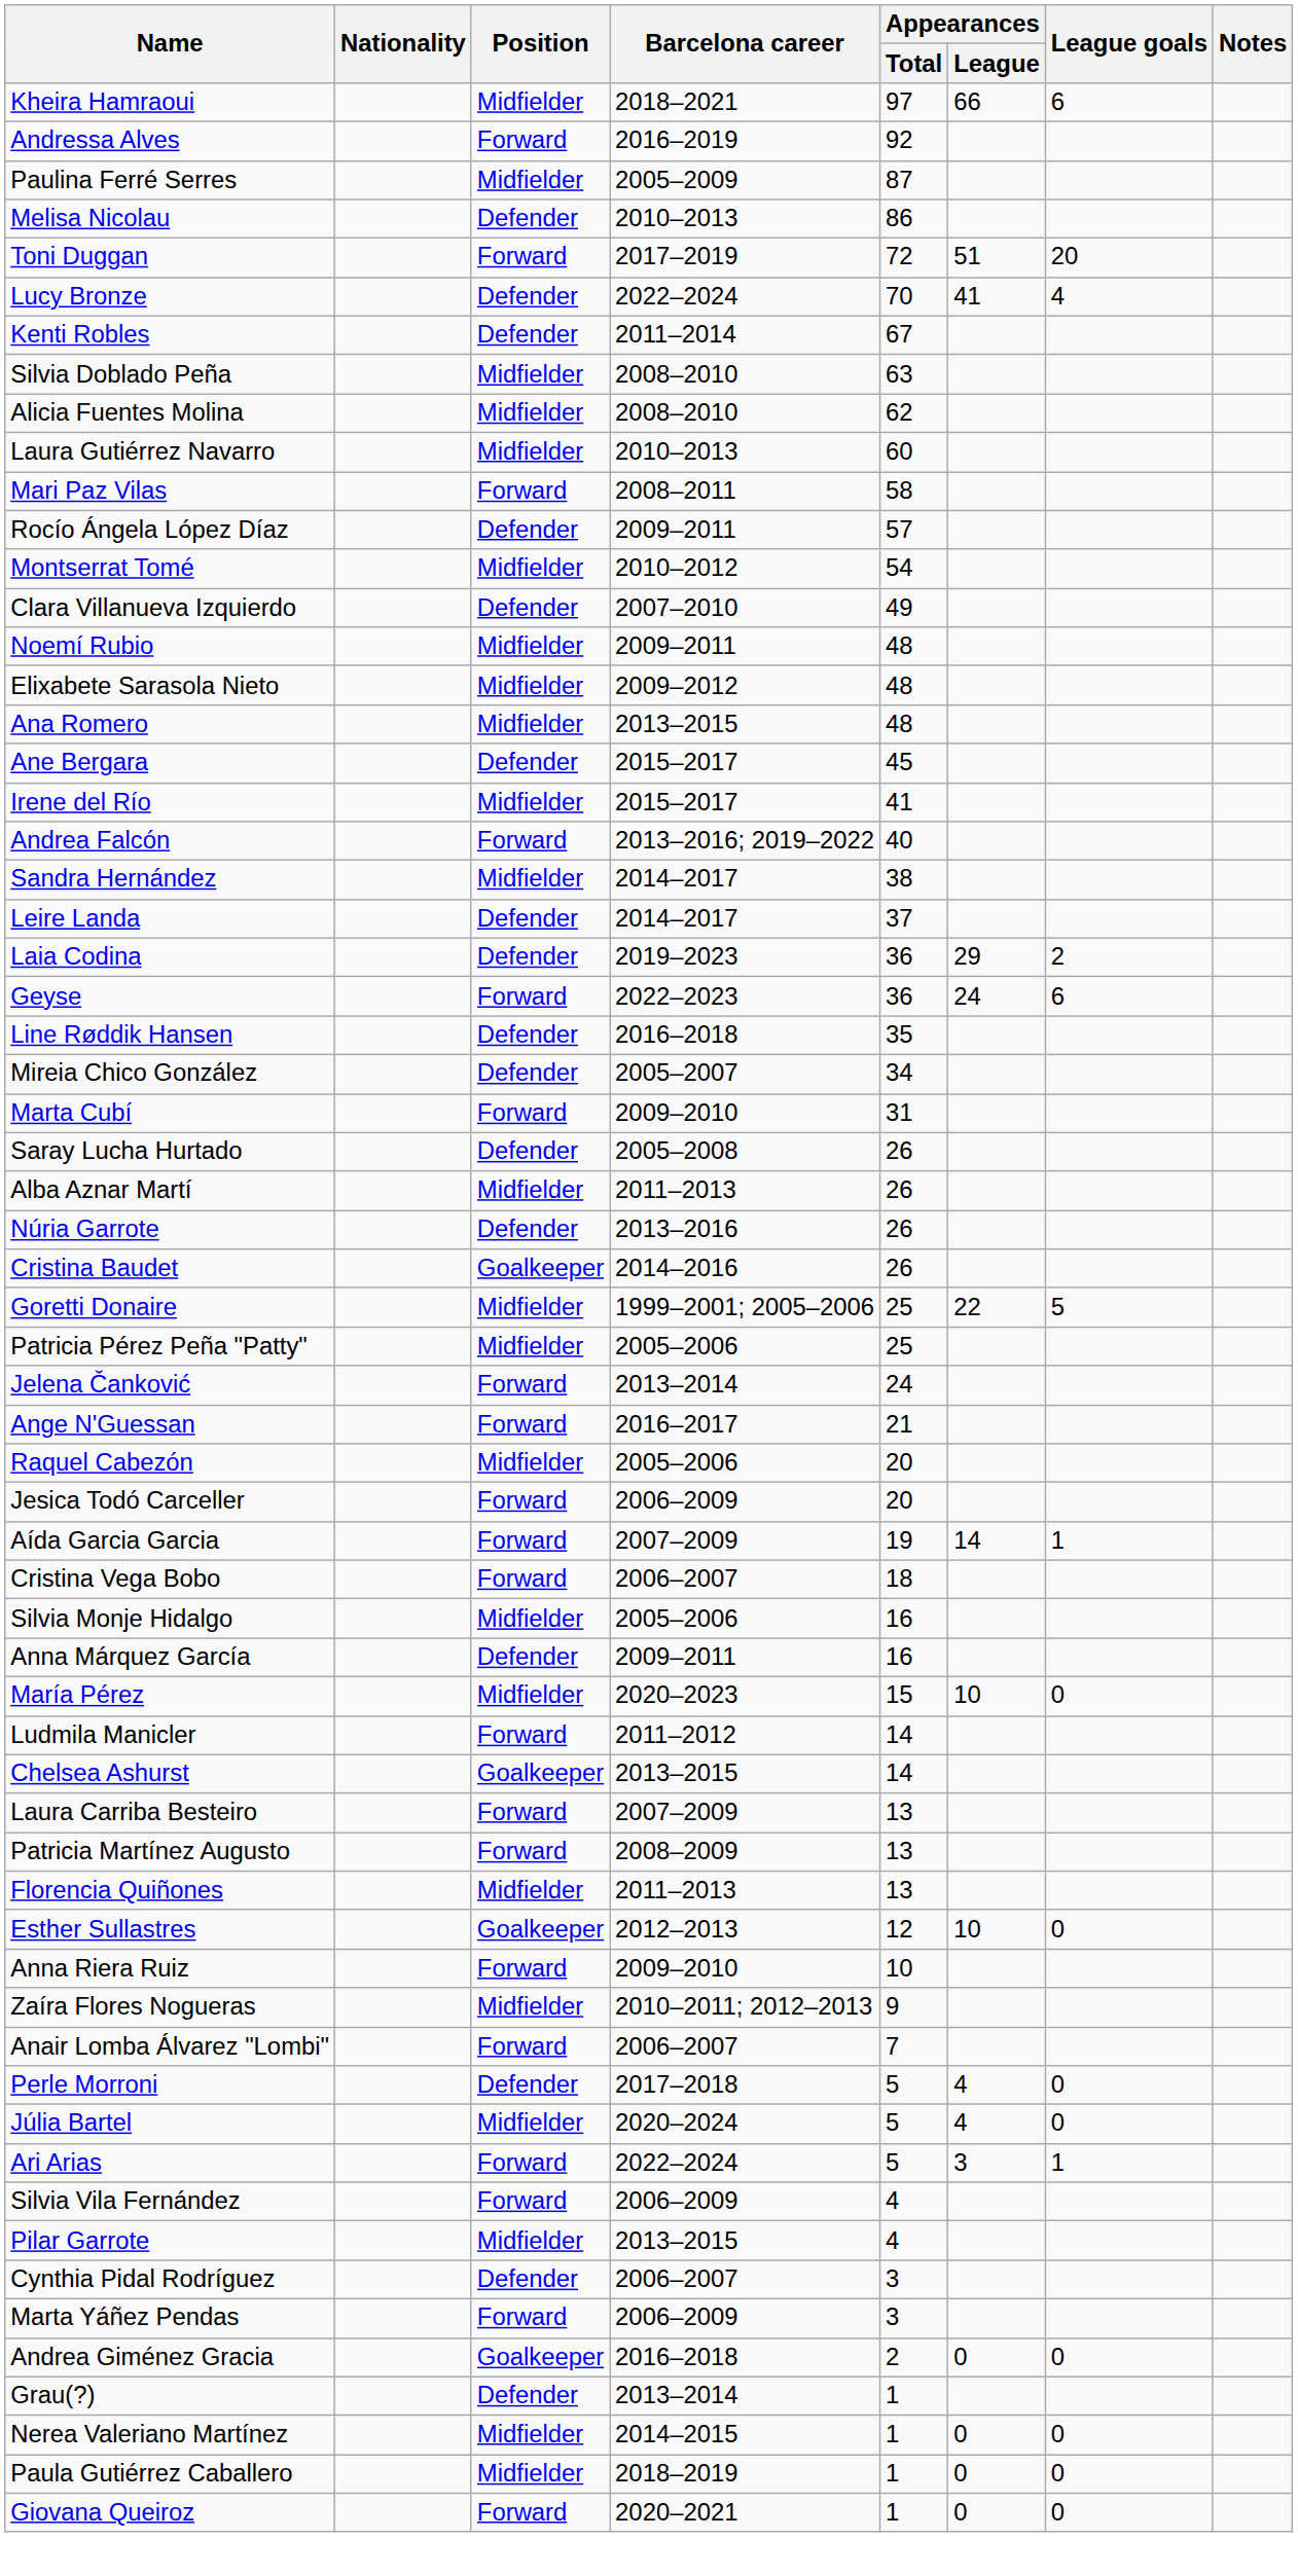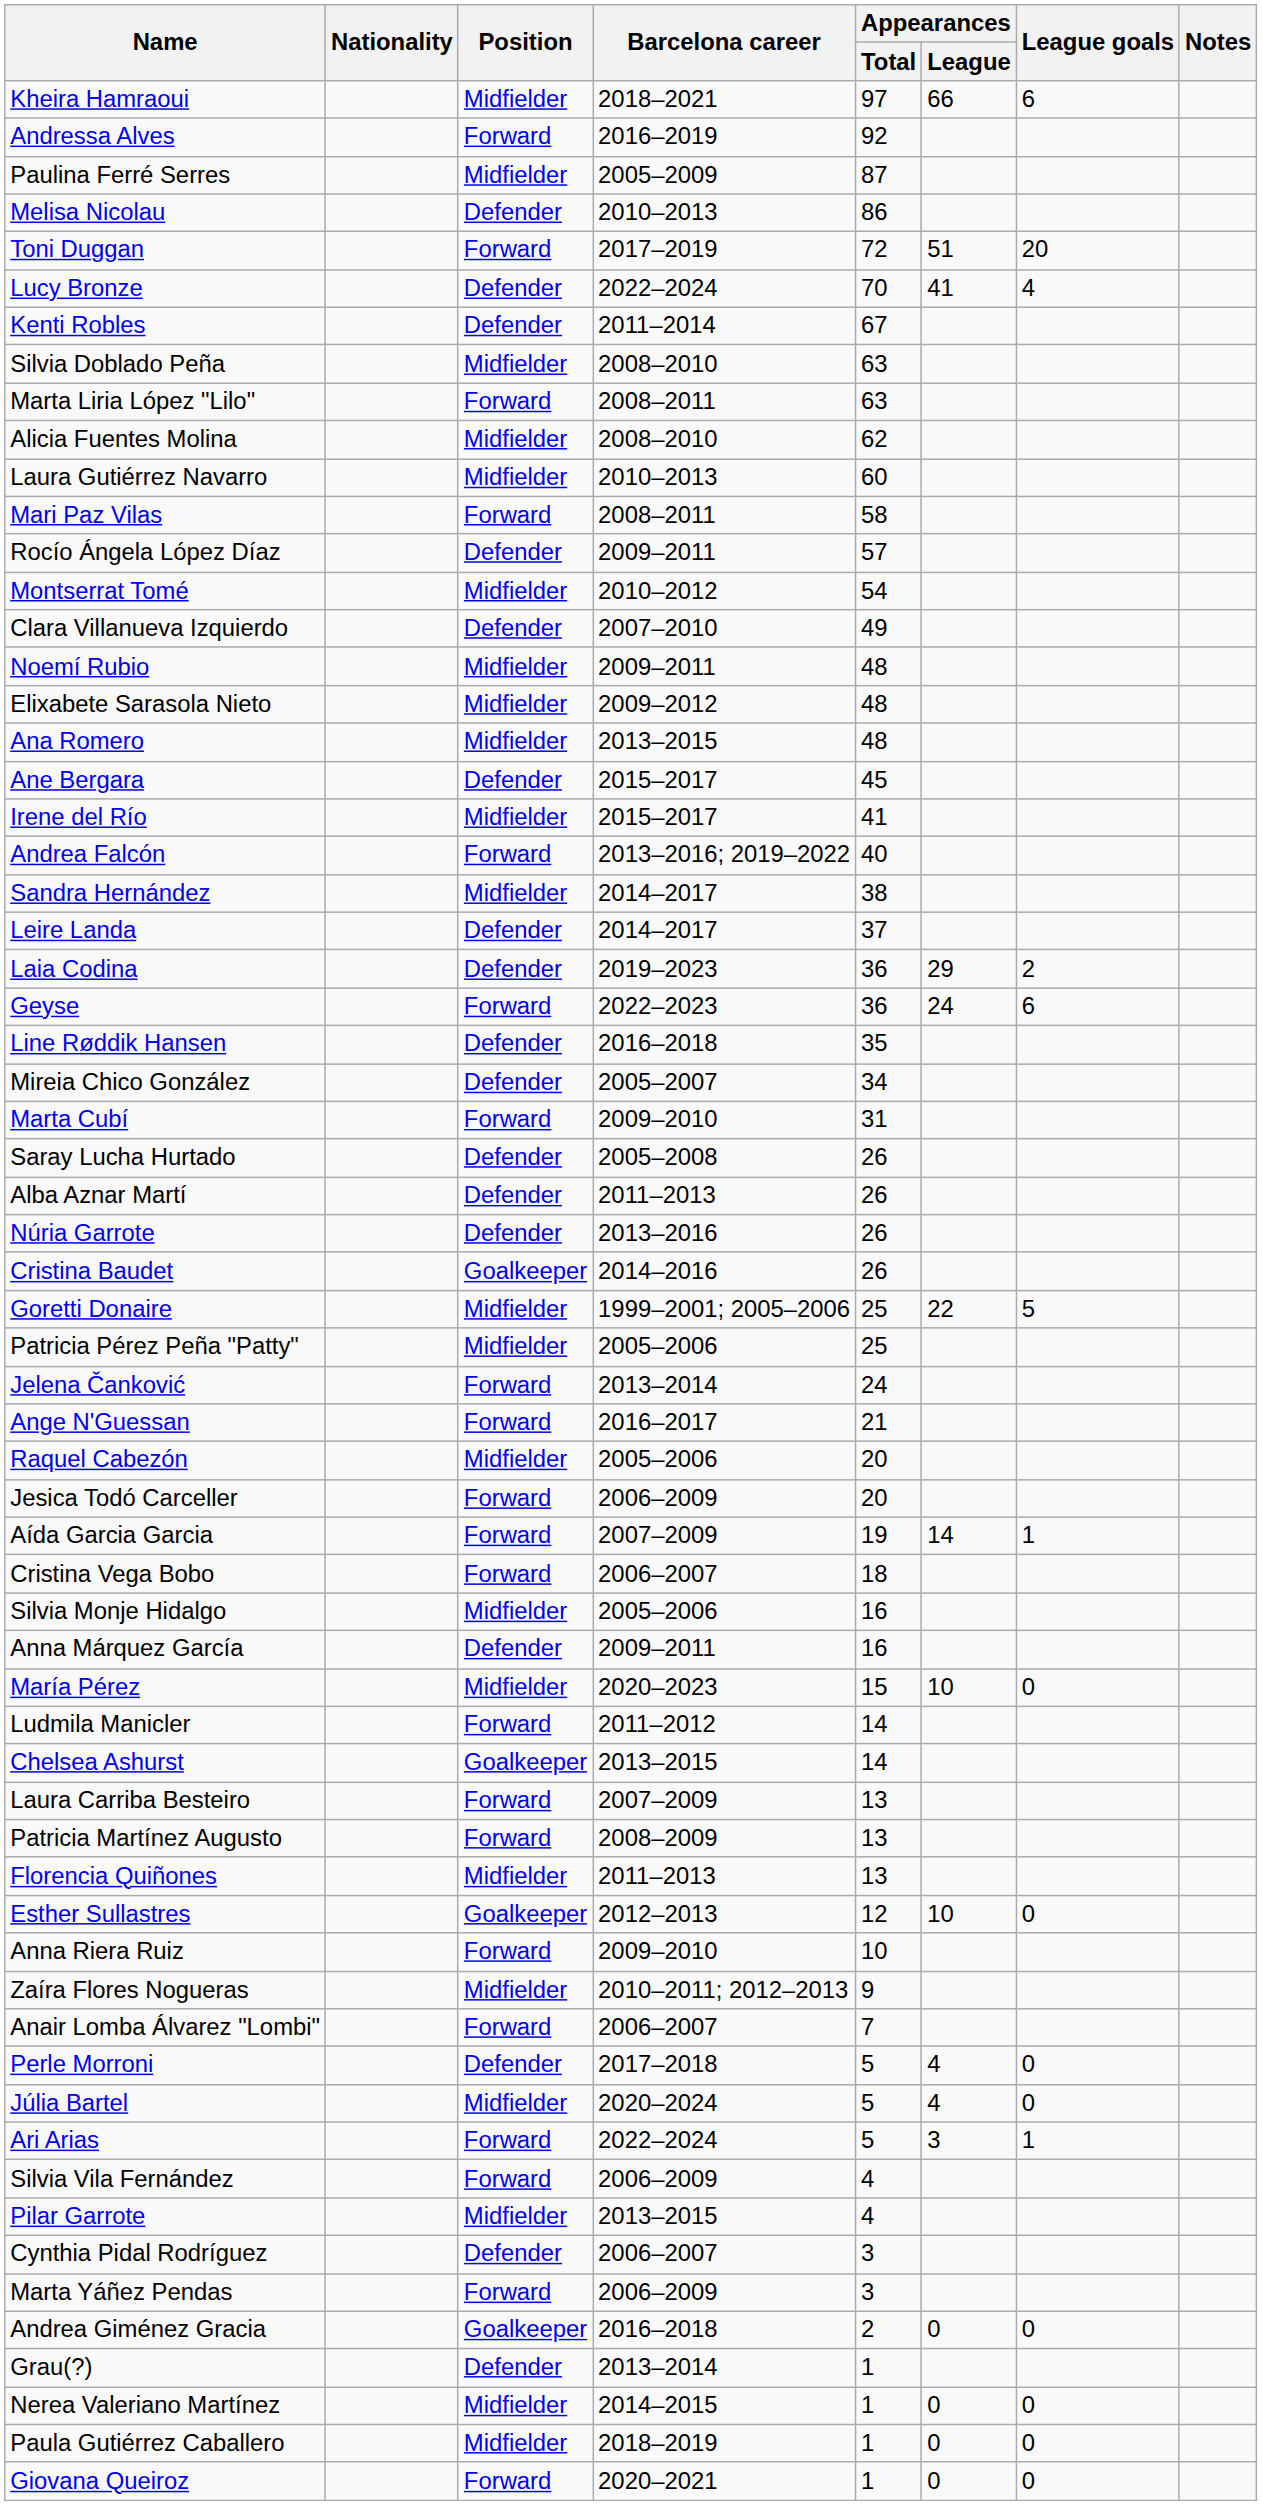 <table class="wikitable sortable">
 <tr>
 <th rowspan="2">Name</th>
 <th rowspan="2">Nationality</th>
 <th rowspan="2">Position</th>
 <th rowspan="2">Barcelona career</th>
 <th colspan="2">Appearances</th>
 <th rowspan="2">League goals</th>
 <th rowspan="2">Notes</th>
 </tr>
 <tr>
 <th>Total</th>
 <th>League</th>
 </tr>
 <tr>
 <td><a href='#'>Kheira Hamraoui</a></td>
 <td></td>
 <td><a href='#'>Midfielder</a></td>
 <td>2018–2021</td>
 <td>97</td>
 <td>66</td>
 <td>6</td>
 <td></td>
 </tr>
 <tr>
 <td><a href='#'>Andressa Alves</a></td>
 <td></td>
 <td><a href='#'>Forward</a></td>
 <td>2016–2019</td>
 <td>92</td>
 <td></td>
 <td></td>
 <td></td>
 </tr>
 <tr>
 <td>Paulina Ferré Serres</td>
 <td></td>
 <td><a href='#'>Midfielder</a></td>
 <td>2005–2009</td>
 <td>87</td>
 <td></td>
 <td></td>
 <td></td>
 </tr>
 <tr>
 <td><a href='#'>Melisa Nicolau</a></td>
 <td></td>
 <td><a href='#'>Defender</a></td>
 <td>2010–2013</td>
 <td>86</td>
 <td></td>
 <td></td>
 <td></td>
 </tr>
 <tr>
 <td><a href='#'>Toni Duggan</a></td>
 <td></td>
 <td><a href='#'>Forward</a></td>
 <td>2017–2019</td>
 <td>72</td>
 <td>51</td>
 <td>20</td>
 <td></td>
 </tr>
 <tr>
 <td><a href='#'>Lucy Bronze</a></td>
 <td></td>
 <td><a href='#'>Defender</a></td>
 <td>2022–2024</td>
 <td>70</td>
 <td>41</td>
 <td>4</td>
 <td></td>
 </tr>
 <tr>
 <td><a href='#'>Kenti Robles</a></td>
 <td></td>
 <td><a href='#'>Defender</a></td>
 <td>2011–2014</td>
 <td>67</td>
 <td></td>
 <td></td>
 <td></td>
 </tr>
 <tr>
 <td>Silvia Doblado Peña</td>
 <td></td>
 <td><a href='#'>Midfielder</a></td>
 <td>2008–2010</td>
+<td>63</td>
+<td></td>
+<td></td>
+<td></td>
+</tr>
+<tr>
+<td>Marta Liria López "Lilo"</td>
+<td></td>
+<td><a href='#'>Forward</a></td>
+<td>2008–2011</td>
 <td>63</td>
 <td></td>
 <td></td>
 <td></td>
 </tr>
 <tr>
 <td>Alicia Fuentes Molina</td>
 <td></td>
 <td><a href='#'>Midfielder</a></td>
 <td>2008–2010</td>
 <td>62</td>
 <td></td>
 <td></td>
 <td></td>
 </tr>
 <tr>
 <td>Laura Gutiérrez Navarro</td>
 <td></td>
 <td><a href='#'>Midfielder</a></td>
 <td>2010–2013</td>
 <td>60</td>
 <td></td>
 <td></td>
 <td></td>
 </tr>
 <tr>
 <td><a href='#'>Mari Paz Vilas</a></td>
 <td></td>
 <td><a href='#'>Forward</a></td>
 <td>2008–2011</td>
 <td>58</td>
 <td></td>
 <td></td>
 <td></td>
 </tr>
 <tr>
 <td>Rocío Ángela López Díaz</td>
 <td></td>
 <td><a href='#'>Defender</a></td>
 <td>2009–2011</td>
 <td>57</td>
 <td></td>
 <td></td>
 <td></td>
 </tr>
 <tr>
 <td><a href='#'>Montserrat Tomé</a></td>
 <td></td>
 <td><a href='#'>Midfielder</a></td>
 <td>2010–2012</td>
 <td>54</td>
 <td></td>
 <td></td>
 <td></td>
 </tr>
 <tr>
 <td>Clara Villanueva Izquierdo</td>
 <td></td>
 <td><a href='#'>Defender</a></td>
 <td>2007–2010</td>
 <td>49</td>
 <td></td>
 <td></td>
 <td></td>
 </tr>
 <tr>
 <td><a href='#'>Noemí Rubio</a></td>
 <td></td>
 <td><a href='#'>Midfielder</a></td>
 <td>2009–2011</td>
 <td>48</td>
 <td></td>
 <td></td>
 <td></td>
 </tr>
 <tr>
 <td>Elixabete Sarasola Nieto</td>
 <td></td>
 <td><a href='#'>Midfielder</a></td>
 <td>2009–2012</td>
 <td>48</td>
 <td></td>
 <td></td>
 <td></td>
 </tr>
 <tr>
 <td><a href='#'>Ana Romero</a></td>
 <td></td>
 <td><a href='#'>Midfielder</a></td>
 <td>2013–2015</td>
 <td>48</td>
 <td></td>
 <td></td>
 <td></td>
 </tr>
 <tr>
 <td><a href='#'>Ane Bergara</a></td>
 <td></td>
 <td><a href='#'>Defender</a></td>
 <td>2015–2017</td>
 <td>45</td>
 <td></td>
 <td></td>
 <td></td>
 </tr>
 <tr>
 <td><a href='#'>Irene del Río</a></td>
 <td></td>
 <td><a href='#'>Midfielder</a></td>
 <td>2015–2017</td>
 <td>41</td>
 <td></td>
 <td></td>
 <td></td>
 </tr>
 <tr>
 <td><a href='#'>Andrea Falcón</a></td>
 <td></td>
 <td><a href='#'>Forward</a></td>
 <td>2013–2016; 2019–2022</td>
 <td>40</td>
 <td></td>
 <td></td>
 <td></td>
 </tr>
 <tr>
 <td><a href='#'>Sandra Hernández</a></td>
 <td></td>
 <td><a href='#'>Midfielder</a></td>
 <td>2014–2017</td>
 <td>38</td>
 <td></td>
 <td></td>
 <td></td>
 </tr>
 <tr>
 <td><a href='#'>Leire Landa</a></td>
 <td></td>
 <td><a href='#'>Defender</a></td>
 <td>2014–2017</td>
 <td>37</td>
 <td></td>
 <td></td>
 <td></td>
 </tr>
 <tr>
 <td><a href='#'>Laia Codina</a></td>
 <td></td>
 <td><a href='#'>Defender</a></td>
 <td>2019–2023</td>
 <td>36</td>
 <td>29</td>
 <td>2</td>
 <td></td>
 </tr>
 <tr>
 <td><a href='#'>Geyse</a></td>
 <td></td>
 <td><a href='#'>Forward</a></td>
 <td>2022–2023</td>
 <td>36</td>
 <td>24</td>
 <td>6</td>
 <td></td>
 </tr>
 <tr>
 <td><a href='#'>Line Røddik Hansen</a></td>
 <td></td>
 <td><a href='#'>Defender</a></td>
 <td>2016–2018</td>
 <td>35</td>
 <td></td>
 <td></td>
 <td></td>
 </tr>
 <tr>
 <td>Mireia Chico González</td>
 <td></td>
 <td><a href='#'>Defender</a></td>
 <td>2005–2007</td>
 <td>34</td>
 <td></td>
 <td></td>
 <td></td>
 </tr>
 <tr>
 <td><a href='#'>Marta Cubí</a></td>
 <td></td>
 <td><a href='#'>Forward</a></td>
 <td>2009–2010</td>
 <td>31</td>
 <td></td>
 <td></td>
 <td></td>
 </tr>
 <tr>
 <td>Saray Lucha Hurtado</td>
 <td></td>
 <td><a href='#'>Defender</a></td>
 <td>2005–2008</td>
 <td>26</td>
 <td></td>
 <td></td>
 <td></td>
 </tr>
 <tr>
 <td>Alba Aznar Martí</td>
 <td></td>
-<td><a href='#'>Midfielder</a></td>
+<td><a href='#'>Defender</a></td>
 <td>2011–2013</td>
 <td>26</td>
 <td></td>
 <td></td>
 <td></td>
 </tr>
 <tr>
 <td><a href='#'>Núria Garrote</a></td>
 <td></td>
 <td><a href='#'>Defender</a></td>
 <td>2013–2016</td>
 <td>26</td>
 <td></td>
 <td></td>
 <td></td>
 </tr>
 <tr>
 <td><a href='#'>Cristina Baudet</a></td>
 <td></td>
 <td><a href='#'>Goalkeeper</a></td>
 <td>2014–2016</td>
 <td>26</td>
 <td></td>
 <td></td>
 <td></td>
 </tr>
 <tr>
 <td><a href='#'>Goretti Donaire</a></td>
 <td></td>
 <td><a href='#'>Midfielder</a></td>
 <td>1999–2001; 2005–2006</td>
 <td>25</td>
 <td>22</td>
 <td>5</td>
 <td></td>
 </tr>
 <tr>
 <td>Patricia Pérez Peña "Patty"</td>
 <td></td>
 <td><a href='#'>Midfielder</a></td>
 <td>2005–2006</td>
 <td>25</td>
 <td></td>
 <td></td>
 <td></td>
 </tr>
 <tr>
 <td><a href='#'>Jelena Čanković</a></td>
 <td></td>
 <td><a href='#'>Forward</a></td>
 <td>2013–2014</td>
 <td>24</td>
 <td></td>
 <td></td>
 <td></td>
 </tr>
 <tr>
 <td><a href='#'>Ange N'Guessan</a></td>
 <td></td>
 <td><a href='#'>Forward</a></td>
 <td>2016–2017</td>
 <td>21</td>
 <td></td>
 <td></td>
 <td></td>
 </tr>
 <tr>
 <td><a href='#'>Raquel Cabezón</a></td>
 <td></td>
 <td><a href='#'>Midfielder</a></td>
 <td>2005–2006</td>
 <td>20</td>
 <td></td>
 <td></td>
 <td></td>
 </tr>
 <tr>
 <td>Jesica Todó Carceller</td>
 <td></td>
 <td><a href='#'>Forward</a></td>
 <td>2006–2009</td>
 <td>20</td>
 <td></td>
 <td></td>
 <td></td>
 </tr>
 <tr>
 <td>Aída Garcia Garcia</td>
 <td></td>
 <td><a href='#'>Forward</a></td>
 <td>2007–2009</td>
 <td>19</td>
 <td>14</td>
 <td>1</td>
 <td></td>
 </tr>
 <tr>
 <td>Cristina Vega Bobo</td>
 <td></td>
 <td><a href='#'>Forward</a></td>
 <td>2006–2007</td>
 <td>18</td>
 <td></td>
 <td></td>
 <td></td>
 </tr>
 <tr>
 <td>Silvia Monje Hidalgo</td>
 <td></td>
 <td><a href='#'>Midfielder</a></td>
 <td>2005–2006</td>
 <td>16</td>
 <td></td>
 <td></td>
 <td></td>
 </tr>
 <tr>
 <td>Anna Márquez García</td>
 <td></td>
 <td><a href='#'>Defender</a></td>
 <td>2009–2011</td>
 <td>16</td>
 <td></td>
 <td></td>
 <td></td>
 </tr>
 <tr>
 <td><a href='#'>María Pérez</a></td>
 <td></td>
 <td><a href='#'>Midfielder</a></td>
 <td>2020–2023</td>
 <td>15</td>
 <td>10</td>
 <td>0</td>
 <td></td>
 </tr>
 <tr>
 <td>Ludmila Manicler</td>
 <td></td>
 <td><a href='#'>Forward</a></td>
 <td>2011–2012</td>
 <td>14</td>
 <td></td>
 <td></td>
 <td></td>
 </tr>
 <tr>
 <td><a href='#'>Chelsea Ashurst</a></td>
 <td></td>
 <td><a href='#'>Goalkeeper</a></td>
 <td>2013–2015</td>
 <td>14</td>
 <td></td>
 <td></td>
 <td></td>
 </tr>
 <tr>
 <td>Laura Carriba Besteiro</td>
 <td></td>
 <td><a href='#'>Forward</a></td>
 <td>2007–2009</td>
 <td>13</td>
 <td></td>
 <td></td>
 <td></td>
 </tr>
 <tr>
 <td>Patricia Martínez Augusto</td>
 <td></td>
 <td><a href='#'>Forward</a></td>
 <td>2008–2009</td>
 <td>13</td>
 <td></td>
 <td></td>
 <td></td>
 </tr>
 <tr>
 <td><a href='#'>Florencia Quiñones</a></td>
 <td></td>
 <td><a href='#'>Midfielder</a></td>
 <td>2011–2013</td>
 <td>13</td>
 <td></td>
 <td></td>
 <td></td>
 </tr>
 <tr>
 <td><a href='#'>Esther Sullastres</a></td>
 <td></td>
 <td><a href='#'>Goalkeeper</a></td>
 <td>2012–2013</td>
 <td>12</td>
 <td>10</td>
 <td>0</td>
 <td></td>
 </tr>
 <tr>
 <td>Anna Riera Ruiz</td>
 <td></td>
 <td><a href='#'>Forward</a></td>
 <td>2009–2010</td>
 <td>10</td>
 <td></td>
 <td></td>
 <td></td>
 </tr>
 <tr>
 <td>Zaíra Flores Nogueras</td>
 <td></td>
 <td><a href='#'>Midfielder</a></td>
 <td>2010–2011; 2012–2013</td>
 <td>9</td>
 <td></td>
 <td></td>
 <td></td>
 </tr>
 <tr>
 <td>Anair Lomba Álvarez "Lombi"</td>
 <td></td>
 <td><a href='#'>Forward</a></td>
 <td>2006–2007</td>
 <td>7</td>
 <td></td>
 <td></td>
 <td></td>
 </tr>
 <tr>
 <td><a href='#'>Perle Morroni</a></td>
 <td></td>
 <td><a href='#'>Defender</a></td>
 <td>2017–2018</td>
 <td>5</td>
 <td>4</td>
 <td>0</td>
 <td></td>
 </tr>
 <tr>
 <td><a href='#'>Júlia Bartel</a></td>
 <td></td>
 <td><a href='#'>Midfielder</a></td>
 <td>2020–2024</td>
 <td>5</td>
 <td>4</td>
 <td>0</td>
 <td></td>
 </tr>
 <tr>
 <td><a href='#'>Ari Arias</a></td>
 <td></td>
 <td><a href='#'>Forward</a></td>
 <td>2022–2024</td>
 <td>5</td>
 <td>3</td>
 <td>1</td>
 <td></td>
 </tr>
 <tr>
 <td>Silvia Vila Fernández</td>
 <td></td>
 <td><a href='#'>Forward</a></td>
 <td>2006–2009</td>
 <td>4</td>
 <td></td>
 <td></td>
 <td></td>
 </tr>
 <tr>
 <td><a href='#'>Pilar Garrote</a></td>
 <td></td>
 <td><a href='#'>Midfielder</a></td>
 <td>2013–2015</td>
 <td>4</td>
 <td></td>
 <td></td>
 <td></td>
 </tr>
 <tr>
 <td>Cynthia Pidal Rodríguez</td>
 <td></td>
 <td><a href='#'>Defender</a></td>
 <td>2006–2007</td>
 <td>3</td>
 <td></td>
 <td></td>
 <td></td>
 </tr>
 <tr>
 <td>Marta Yáñez Pendas</td>
 <td></td>
 <td><a href='#'>Forward</a></td>
 <td>2006–2009</td>
 <td>3</td>
 <td></td>
 <td></td>
 <td></td>
 </tr>
 <tr>
 <td>Andrea Giménez Gracia</td>
 <td></td>
 <td><a href='#'>Goalkeeper</a></td>
 <td>2016–2018</td>
 <td>2</td>
 <td>0</td>
 <td>0</td>
 <td></td>
 </tr>
 <tr>
 <td>Grau(?)</td>
 <td></td>
 <td><a href='#'>Defender</a></td>
 <td>2013–2014</td>
 <td>1</td>
 <td></td>
 <td></td>
 <td></td>
 </tr>
 <tr>
 <td>Nerea Valeriano Martínez</td>
 <td></td>
 <td><a href='#'>Midfielder</a></td>
 <td>2014–2015</td>
 <td>1</td>
 <td>0</td>
 <td>0</td>
 <td></td>
 </tr>
 <tr>
 <td>Paula Gutiérrez Caballero</td>
 <td></td>
 <td><a href='#'>Midfielder</a></td>
 <td>2018–2019</td>
 <td>1</td>
 <td>0</td>
 <td>0</td>
 <td></td>
 </tr>
 <tr>
 <td><a href='#'>Giovana Queiroz</a></td>
 <td></td>
 <td><a href='#'>Forward</a></td>
 <td>2020–2021</td>
 <td>1</td>
 <td>0</td>
 <td>0</td>
 <td></td>
 </tr>
 </table>
